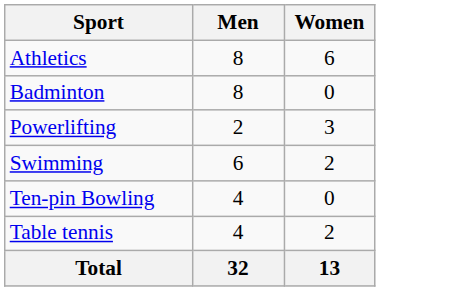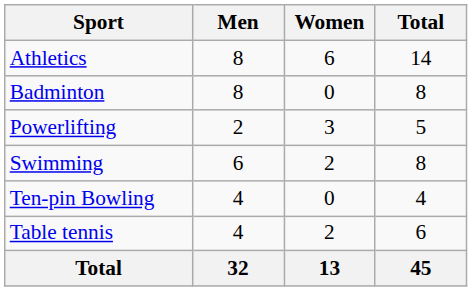 <table class="wikitable sortable" style="font-size:90%; text-align:center;">
 <tr>
 <th width=120>Sport</th>
 <th width=55>Men</th>
 <th width=55>Women</th>
+<th width=55>Total</th>
 </tr>
 <tr>
 <td align=left><a href='#'>Athletics</a></td>
 <td>8</td>
 <td>6</td>
+<td>14</td>
 </tr>
 <tr>
 <td align=left><a href='#'>Badminton</a></td>
 <td>8</td>
 <td>0</td>
+<td>8</td>
 </tr>
 <tr>
 <td align=left><a href='#'>Powerlifting</a></td>
 <td>2</td>
 <td>3</td>
+<td>5</td>
 </tr>
 <tr>
 <td align=left><a href='#'>Swimming</a></td>
 <td>6</td>
 <td>2</td>
+<td>8</td>
 </tr>
 <tr>
 <td align=left><a href='#'>Ten-pin Bowling</a></td>
 <td>4</td>
 <td>0</td>
+<td>4</td>
 </tr>
 <tr>
 <td align=left><a href='#'>Table tennis</a></td>
 <td>4</td>
 <td>2</td>
+<td>6</td>
 </tr>
 <tr class="sortbottom">
 <th>Total</th>
 <th>32</th>
 <th>13</th>
+<th>45</th>
 </tr>
 </table>
